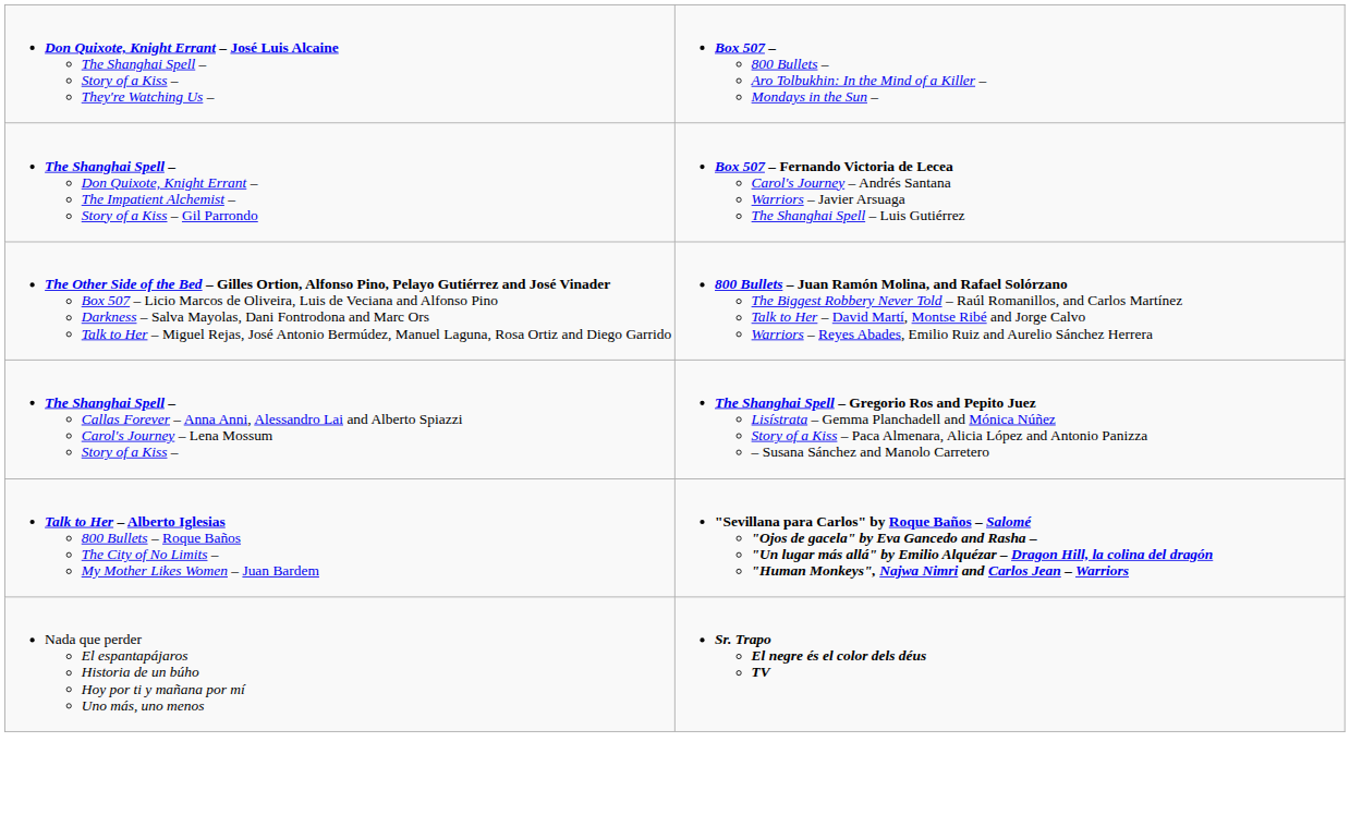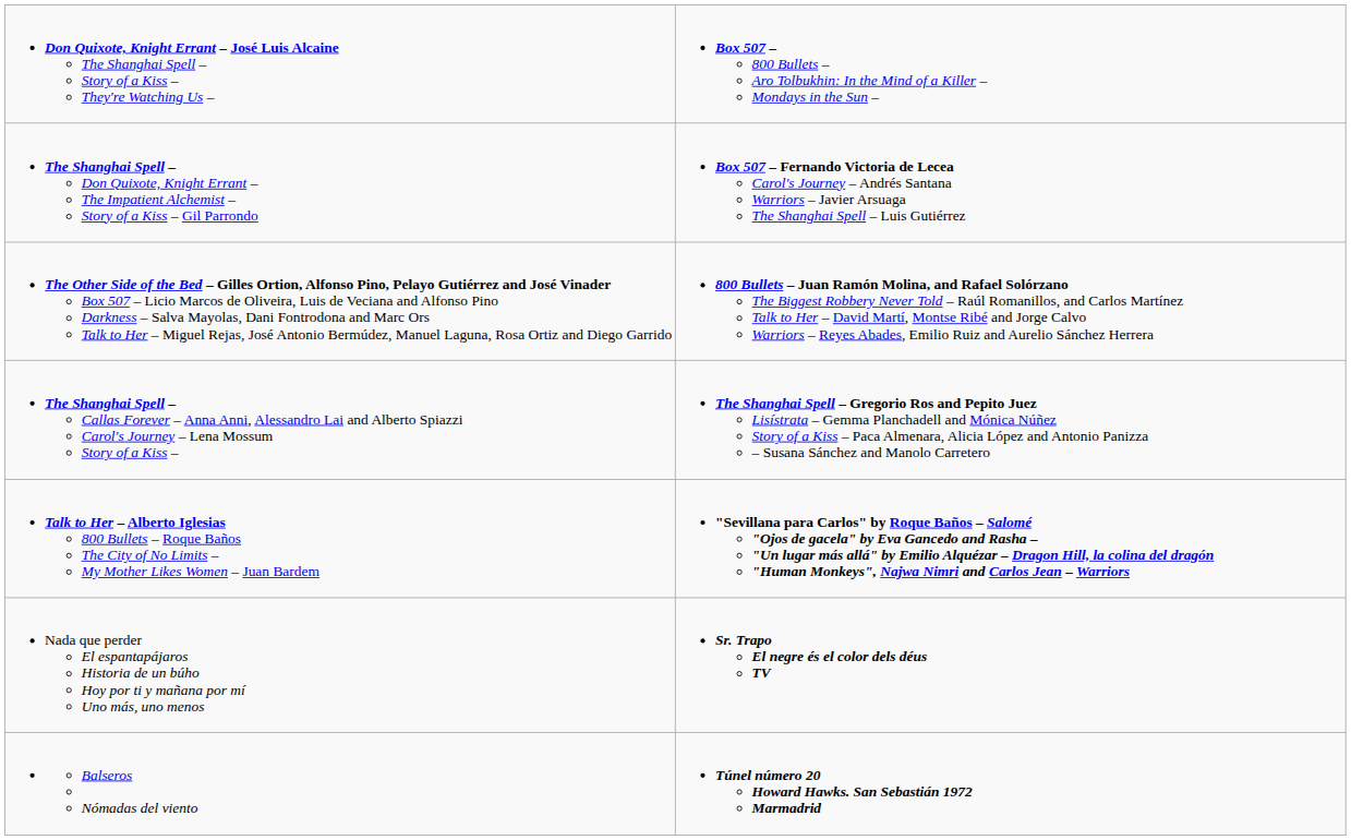 <table class=wikitable style="width=100%">
 <tr>
 <td style="vertical-align:top;" width="50%"><br><ul><li><strong> <em><a href='#'>Don Quixote, Knight Errant</a></em> – <a href='#'>José Luis Alcaine</a></strong><ul><li><em><a href='#'>The Shanghai Spell</a></em> – </li><li><em><a href='#'>Story of a Kiss</a></em> – </li><li><em><a href='#'>They're Watching Us</a></em> – </li></ul></li></ul></td>
 <td style="vertical-align:top;" width="50%"><br><ul><li><strong> <em><a href='#'>Box 507</a></em> – </strong><ul><li><em><a href='#'>800 Bullets</a></em> – </li><li><em><a href='#'>Aro Tolbukhin: In the Mind of a Killer</a></em> – </li><li><em><a href='#'>Mondays in the Sun</a></em> – </li></ul></li></ul></td>
 </tr>
 <tr>
 <td style="vertical-align:top;" width="50%"><br><ul><li><strong> <em><a href='#'>The Shanghai Spell</a></em> – </strong><ul><li><em><a href='#'>Don Quixote, Knight Errant</a></em> – </li><li><em><a href='#'>The Impatient Alchemist</a></em> – </li><li><em><a href='#'>Story of a Kiss</a></em> – <a href='#'>Gil Parrondo</a></li></ul></li></ul></td>
 <td style="vertical-align:top;" width="50%"><br><ul><li><strong> <em><a href='#'>Box 507</a></em> – Fernando Victoria de Lecea</strong><ul><li><em><a href='#'>Carol's Journey</a></em> – Andrés Santana</li><li><em><a href='#'>Warriors</a></em> – Javier Arsuaga</li><li><em><a href='#'>The Shanghai Spell</a></em> – Luis Gutiérrez</li></ul></li></ul></td>
 </tr>
 <tr>
 <td style="vertical-align:top;" width="50%"><br><ul><li><strong> <em><a href='#'>The Other Side of the Bed</a></em> – Gilles Ortion, Alfonso Pino, Pelayo Gutiérrez and José Vinader</strong><ul><li><em><a href='#'>Box 507</a></em> – Licio Marcos de Oliveira, Luis de Veciana and Alfonso Pino</li><li><em><a href='#'>Darkness</a></em> – Salva Mayolas, Dani Fontrodona and Marc Ors</li><li><em><a href='#'>Talk to Her</a></em> – Miguel Rejas, José Antonio Bermúdez, Manuel Laguna, Rosa Ortiz and Diego Garrido</li></ul></li></ul></td>
 <td style="vertical-align:top;" width="50%"><br><ul><li><strong> <em><a href='#'>800 Bullets</a></em> – Juan Ramón Molina,  and Rafael Solórzano</strong><ul><li><em><a href='#'>The Biggest Robbery Never Told</a></em> – Raúl Romanillos,  and Carlos Martínez</li><li><em><a href='#'>Talk to Her</a></em> – <a href='#'>David Martí</a>, <a href='#'>Montse Ribé</a> and Jorge Calvo</li><li><em><a href='#'>Warriors</a></em> – <a href='#'>Reyes Abades</a>, Emilio Ruiz and Aurelio Sánchez Herrera</li></ul></li></ul></td>
 </tr>
 <tr>
 <td style="vertical-align:top;" width="50%"><br><ul><li><strong> <em><a href='#'>The Shanghai Spell</a></em> – </strong><ul><li><em><a href='#'>Callas Forever</a></em> – <a href='#'>Anna Anni</a>, <a href='#'>Alessandro Lai</a> and Alberto Spiazzi</li><li><em><a href='#'>Carol's Journey</a></em> – Lena Mossum</li><li><em><a href='#'>Story of a Kiss</a></em> – </li></ul></li></ul></td>
 <td style="vertical-align:top;" width="50%"><br><ul><li><strong> <em><a href='#'>The Shanghai Spell</a></em> – Gregorio Ros and Pepito Juez</strong><ul><li><em><a href='#'>Lisístrata</a></em> – Gemma Planchadell and <a href='#'>Mónica Núñez</a></li><li><em><a href='#'>Story of a Kiss</a></em> – Paca Almenara, Alicia López and Antonio Panizza</li><li><em></em> – Susana Sánchez and Manolo Carretero</li></ul></li></ul></td>
 </tr>
 <tr>
 <td style="vertical-align:top;" width="50%"><br><ul><li><strong> <em><a href='#'>Talk to Her</a></em> – <a href='#'>Alberto Iglesias</a></strong><ul><li><em><a href='#'>800 Bullets</a></em> – <a href='#'>Roque Baños</a></li><li><em><a href='#'>The City of No Limits</a></em> – </li><li><em><a href='#'>My Mother Likes Women</a></em> – <a href='#'>Juan Bardem</a></li></ul></li></ul></td>
 <td style="vertical-align:top;" width="50%"><br><ul><li><strong> "Sevillana para Carlos" by <a href='#'>Roque Baños</a> – <em><a href='#'>Salomé</a><strong><em><ul><li>"Ojos de gacela" by Eva Gancedo and Rasha – </em><em></li><li>"Un lugar más allá" by Emilio Alquézar – </em><a href='#'>Dragon Hill, la colina del dragón</a><em></li><li>"Human Monkeys", <a href='#'>Najwa Nimri</a> and <a href='#'>Carlos Jean</a> – </em><a href='#'>Warriors</a><em></li></ul></li></ul></td>
 </tr>
 <tr>
 <td style="vertical-align:top;" width="50%"><br><ul><li></strong> </em>Nada que perder</em></strong><ul><li><em>El espantapájaros</em></li><li><em>Historia de un búho</em></li><li><em>Hoy por ti y mañana por mí</em></li><li><em>Uno más, uno menos</em></li></ul></li></ul></td>
 <td style="vertical-align:top;" width="50%"><br><ul><li><strong> <em>Sr. Trapo<strong><em><ul><li></em>El negre és el color dels déus<em></li><li></em>TV<em></li></ul></li></ul></td>
 </tr>
+<tr>
+<td style="vertical-align:top;" width="50%"><br><ul><li></strong> </em></em></strong><ul><li><em><a href='#'>Balseros</a></em></li><li><em></em></li><li><em>Nómadas del viento</em></li></ul></li></ul></td>
+<td style="vertical-align:top;" width="50%"><br><ul><li><strong> <em>Túnel número 20<strong><em><ul><li></em>Howard Hawks. San Sebastián 1972<em></li><li></em>Marmadrid<em></li></ul></li></ul></td>
+</tr>
 </table>
